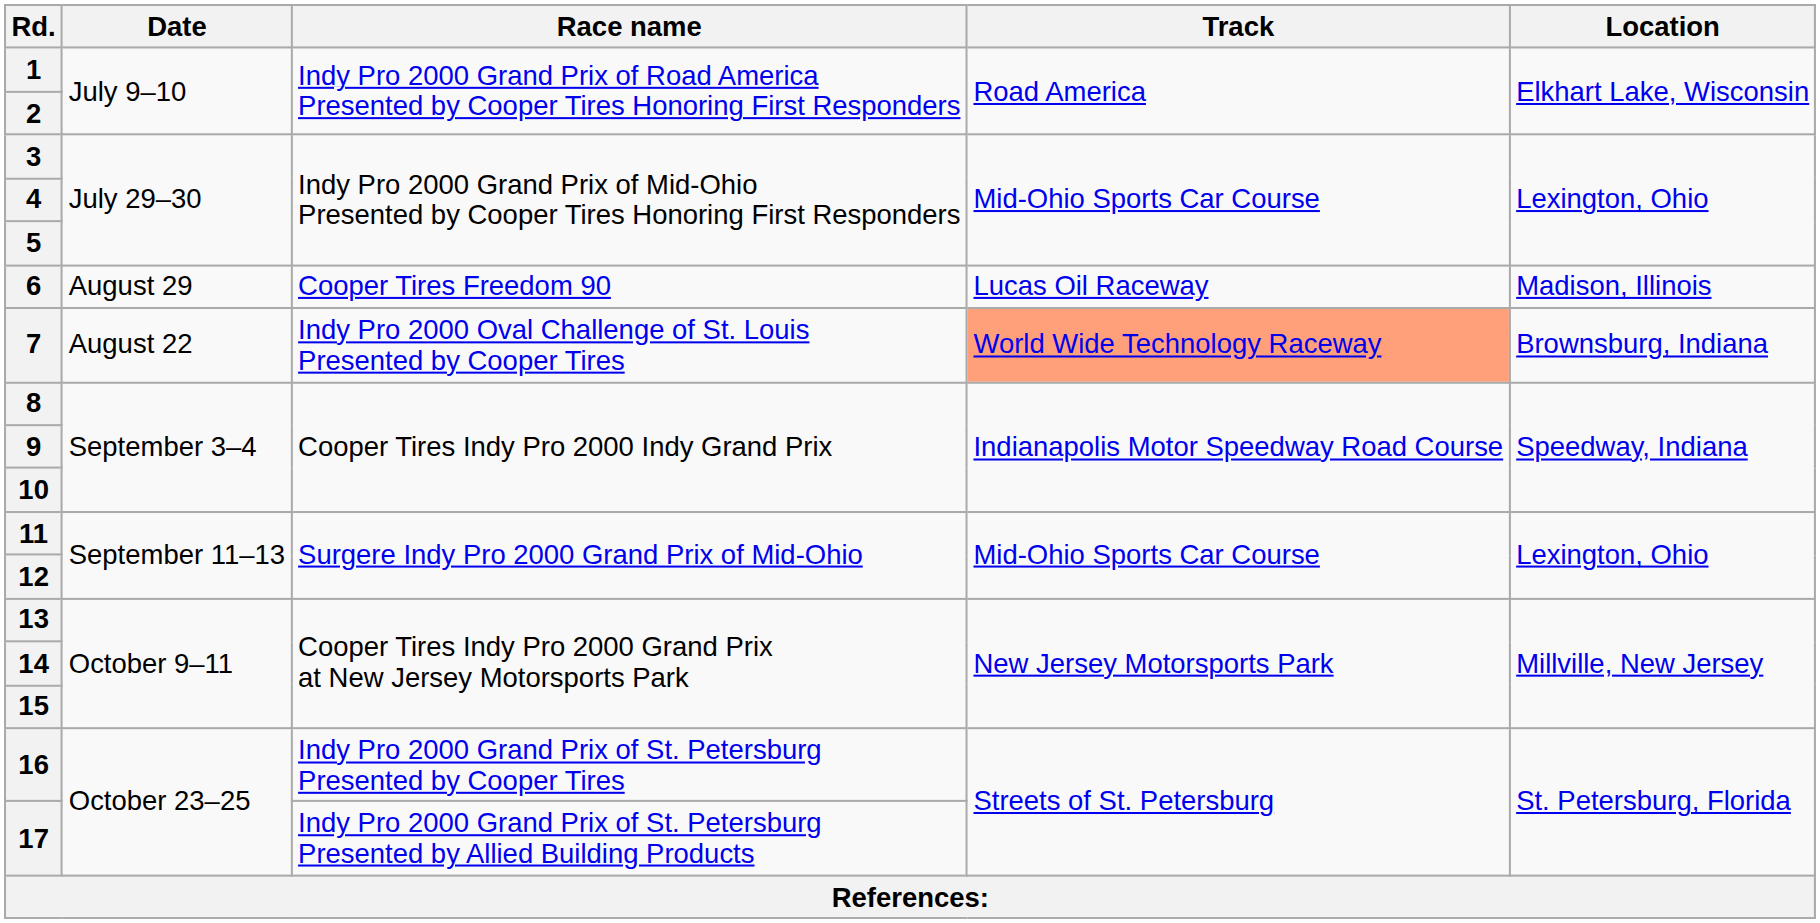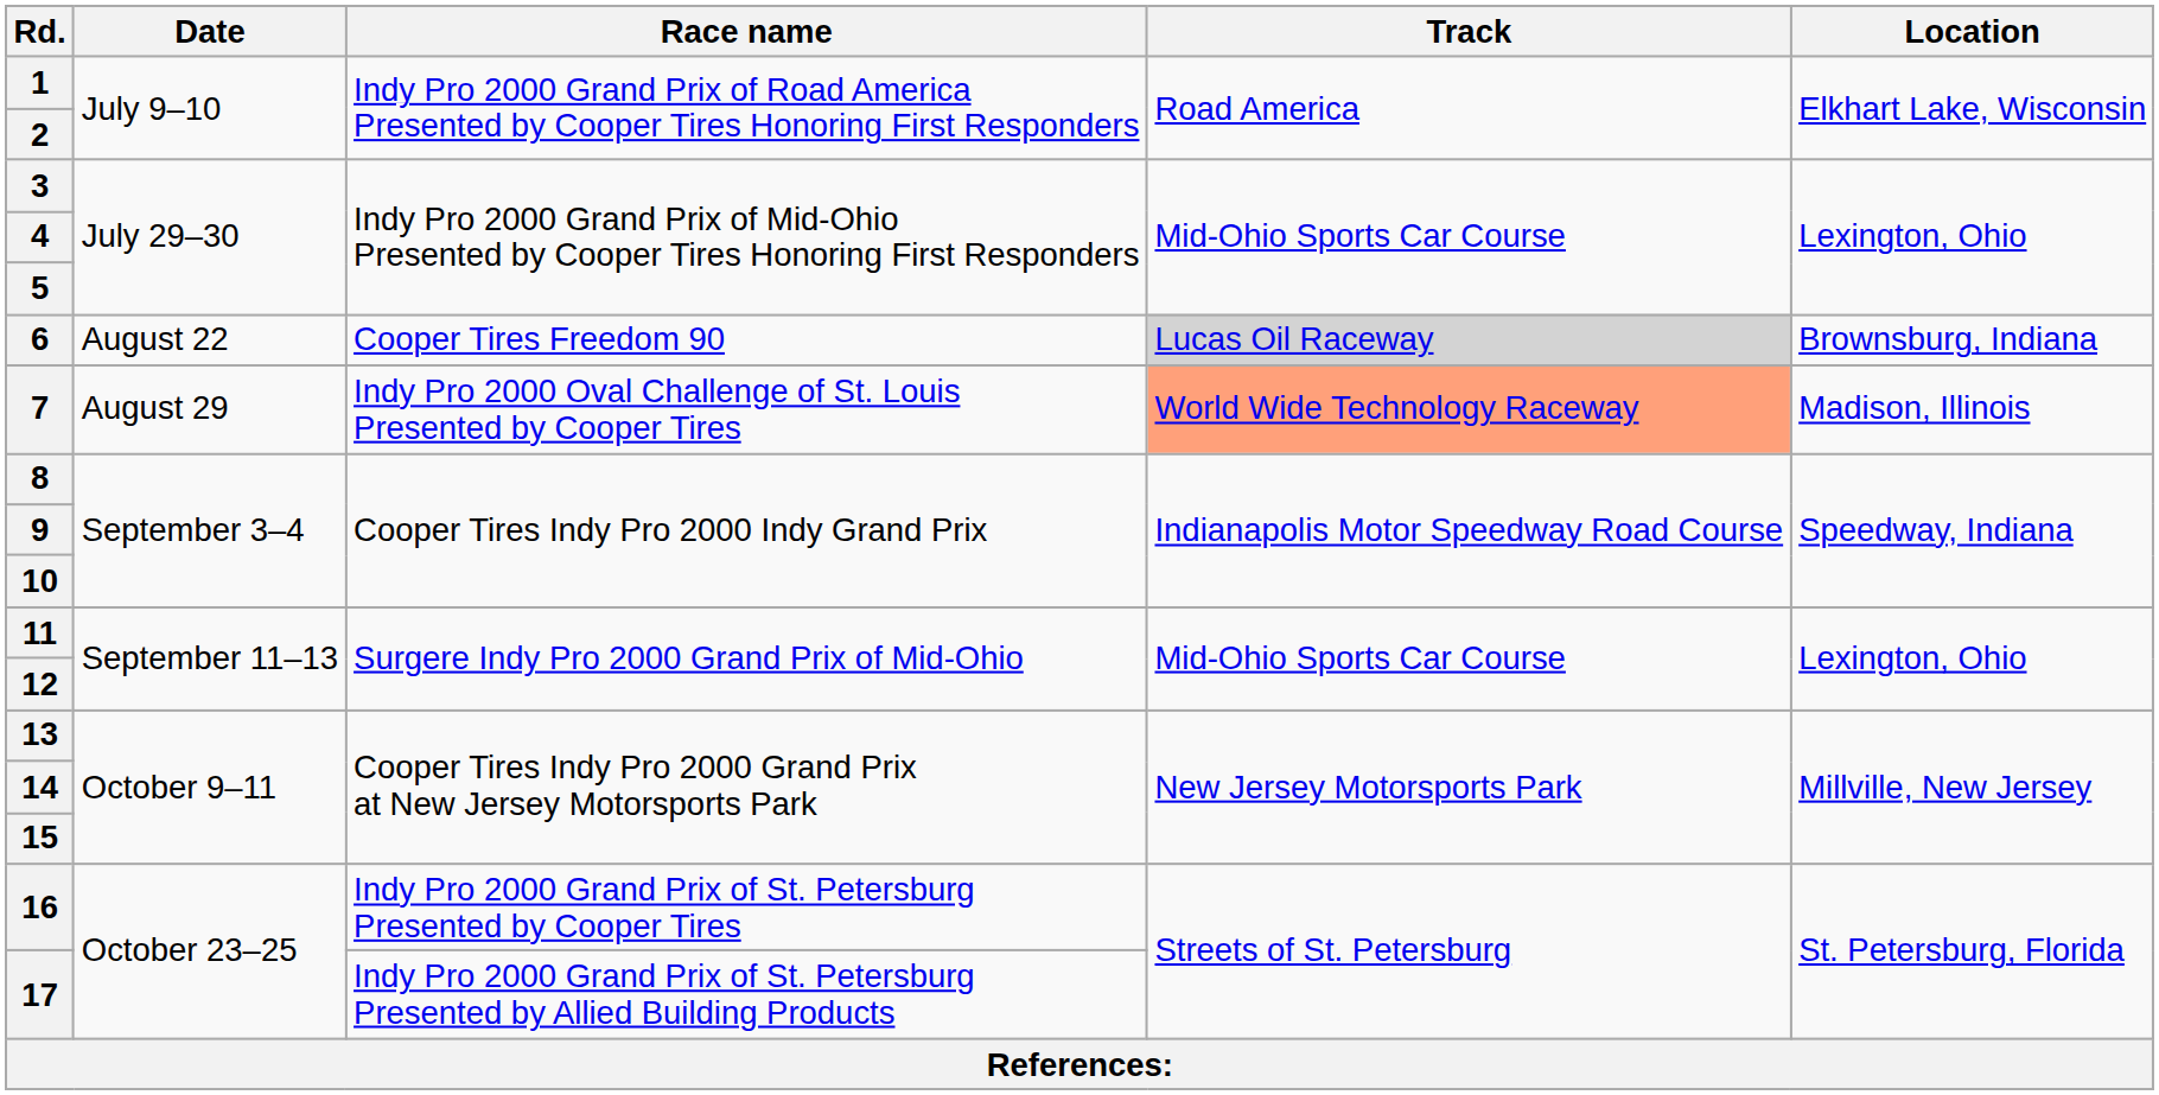 <table class="wikitable" style="font-size: 85%">
 <tr>
 <th>Rd.</th>
 <th>Date</th>
 <th>Race name</th>
 <th>Track</th>
 <th>Location</th>
 </tr>
 <tr>
 <th>1</th>
 <td rowspan=2>July 9–10</td>
 <td rowspan=2><a href='#'>Indy Pro 2000 Grand Prix of Road America<br>Presented by Cooper Tires Honoring First Responders</a></td>
 <td rowspan=2> <a href='#'>Road America</a></td>
 <td rowspan=2><a href='#'>Elkhart Lake, Wisconsin</a></td>
 </tr>
 <tr>
 <th>2</th>
 </tr>
 <tr>
 <th>3</th>
 <td rowspan=3>July 29–30</td>
 <td rowspan=3>Indy Pro 2000 Grand Prix of Mid-Ohio<br>Presented by Cooper Tires Honoring First Responders</td>
 <td rowspan=3> <a href='#'>Mid-Ohio Sports Car Course</a></td>
 <td rowspan=3><a href='#'>Lexington, Ohio</a></td>
 </tr>
 <tr>
 <th>4</th>
 </tr>
 <tr>
 <th>5</th>
 </tr>
 <tr>
 <th>6</th>
-<td>August 29</td>
+<td>August 22</td>
 <td><a href='#'>Cooper Tires Freedom 90</a></td>
-<td> <a href='#'>Lucas Oil Raceway</a></td>
-<td><a href='#'>Madison, Illinois</a></td>
+<td style="background: lightgrey;"> <a href='#'>Lucas Oil Raceway</a></td>
+<td><a href='#'>Brownsburg, Indiana</a></td>
 </tr>
 <tr>
 <th>7</th>
-<td>August 22</td>
+<td>August 29</td>
 <td><a href='#'>Indy Pro 2000 Oval Challenge of St. Louis<br>Presented by Cooper Tires</a></td>
 <td style="background: lightsalmon;"> <a href='#'>World Wide Technology Raceway</a></td>
-<td><a href='#'>Brownsburg, Indiana</a></td>
+<td><a href='#'>Madison, Illinois</a></td>
 </tr>
 <tr>
 <th>8</th>
 <td rowspan=3>September 3–4</td>
 <td rowspan=3>Cooper Tires Indy Pro 2000 Indy Grand Prix</td>
 <td rowspan=3> <a href='#'>Indianapolis Motor Speedway Road Course</a></td>
 <td rowspan=3><a href='#'>Speedway, Indiana</a></td>
 </tr>
 <tr>
 <th>9</th>
 </tr>
 <tr>
 <th>10</th>
 </tr>
 <tr>
 <th>11</th>
 <td rowspan=2>September 11–13</td>
 <td rowspan=2><a href='#'>Surgere Indy Pro 2000 Grand Prix of Mid-Ohio</a></td>
 <td rowspan=2> <a href='#'>Mid-Ohio Sports Car Course</a></td>
 <td rowspan=2><a href='#'>Lexington, Ohio</a></td>
 </tr>
 <tr>
 <th>12</th>
 </tr>
 <tr>
 <th>13</th>
 <td rowspan=3>October 9–11</td>
 <td rowspan=3>Cooper Tires Indy Pro 2000 Grand Prix<br>at New Jersey Motorsports Park</td>
 <td rowspan=3> <a href='#'>New Jersey Motorsports Park</a></td>
 <td rowspan=3><a href='#'>Millville, New Jersey</a></td>
 </tr>
 <tr>
 <th>14</th>
 </tr>
 <tr>
 <th>15</th>
 </tr>
 <tr>
 <th>16</th>
 <td rowspan=2>October 23–25</td>
 <td><a href='#'>Indy Pro 2000 Grand Prix of St. Petersburg<br>Presented by Cooper Tires</a></td>
 <td rowspan=2> <a href='#'>Streets of St. Petersburg</a></td>
 <td rowspan=2><a href='#'>St. Petersburg, Florida</a></td>
 </tr>
 <tr>
 <th>17</th>
 <td><a href='#'>Indy Pro 2000 Grand Prix of St. Petersburg<br>Presented by Allied Building Products</a></td>
 </tr>
 <tr>
 <th colspan=5>References:</th>
 </tr>
 </table>
